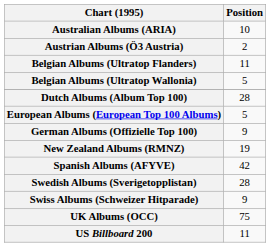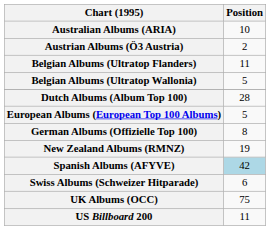 <table class="wikitable plainrowheaders sortable" style="text-align:center">
 <tr>
 <th scope="col">Chart (1995)</th>
 <th scope="col">Position</th>
 </tr>
 <tr>
 <th scope="row">Australian Albums (ARIA)</th>
 <td>10</td>
 </tr>
 <tr>
 <th scope="row">Austrian Albums (Ö3 Austria)</th>
 <td>2</td>
 </tr>
 <tr>
 <th scope="row">Belgian Albums (Ultratop Flanders)</th>
 <td>11</td>
 </tr>
 <tr>
 <th scope="row">Belgian Albums (Ultratop Wallonia)</th>
 <td>5</td>
 </tr>
 <tr>
 </tr>
 <tr>
 <th scope="row">Dutch Albums (Album Top 100)</th>
 <td>28</td>
 </tr>
 <tr>
 <th scope="row">European Albums  (<a href='#'>European Top 100 Albums</a>)</th>
 <td>5</td>
 </tr>
 <tr>
 <th scope="row">German Albums (Offizielle Top 100)</th>
-<td>9</td>
+<td>8</td>
 </tr>
 <tr>
 <th scope="row">New Zealand Albums (RMNZ)</th>
 <td>19</td>
 </tr>
 <tr>
 <th scope="row">Spanish Albums (AFYVE)</th>
-<td>42</td>
-</tr>
-<tr>
-<th scope="row">Swedish Albums (Sverigetopplistan)</th>
-<td>28</td>
+<td style="background: lightblue;">42</td>
 </tr>
 <tr>
 <th scope="row">Swiss Albums (Schweizer Hitparade)</th>
-<td>9</td>
+<td>6</td>
 </tr>
 <tr>
 <th scope="row">UK Albums (OCC)</th>
 <td>75</td>
 </tr>
 <tr>
 <th scope="row">US <em>Billboard</em> 200</th>
 <td>11</td>
 </tr>
 </table>
